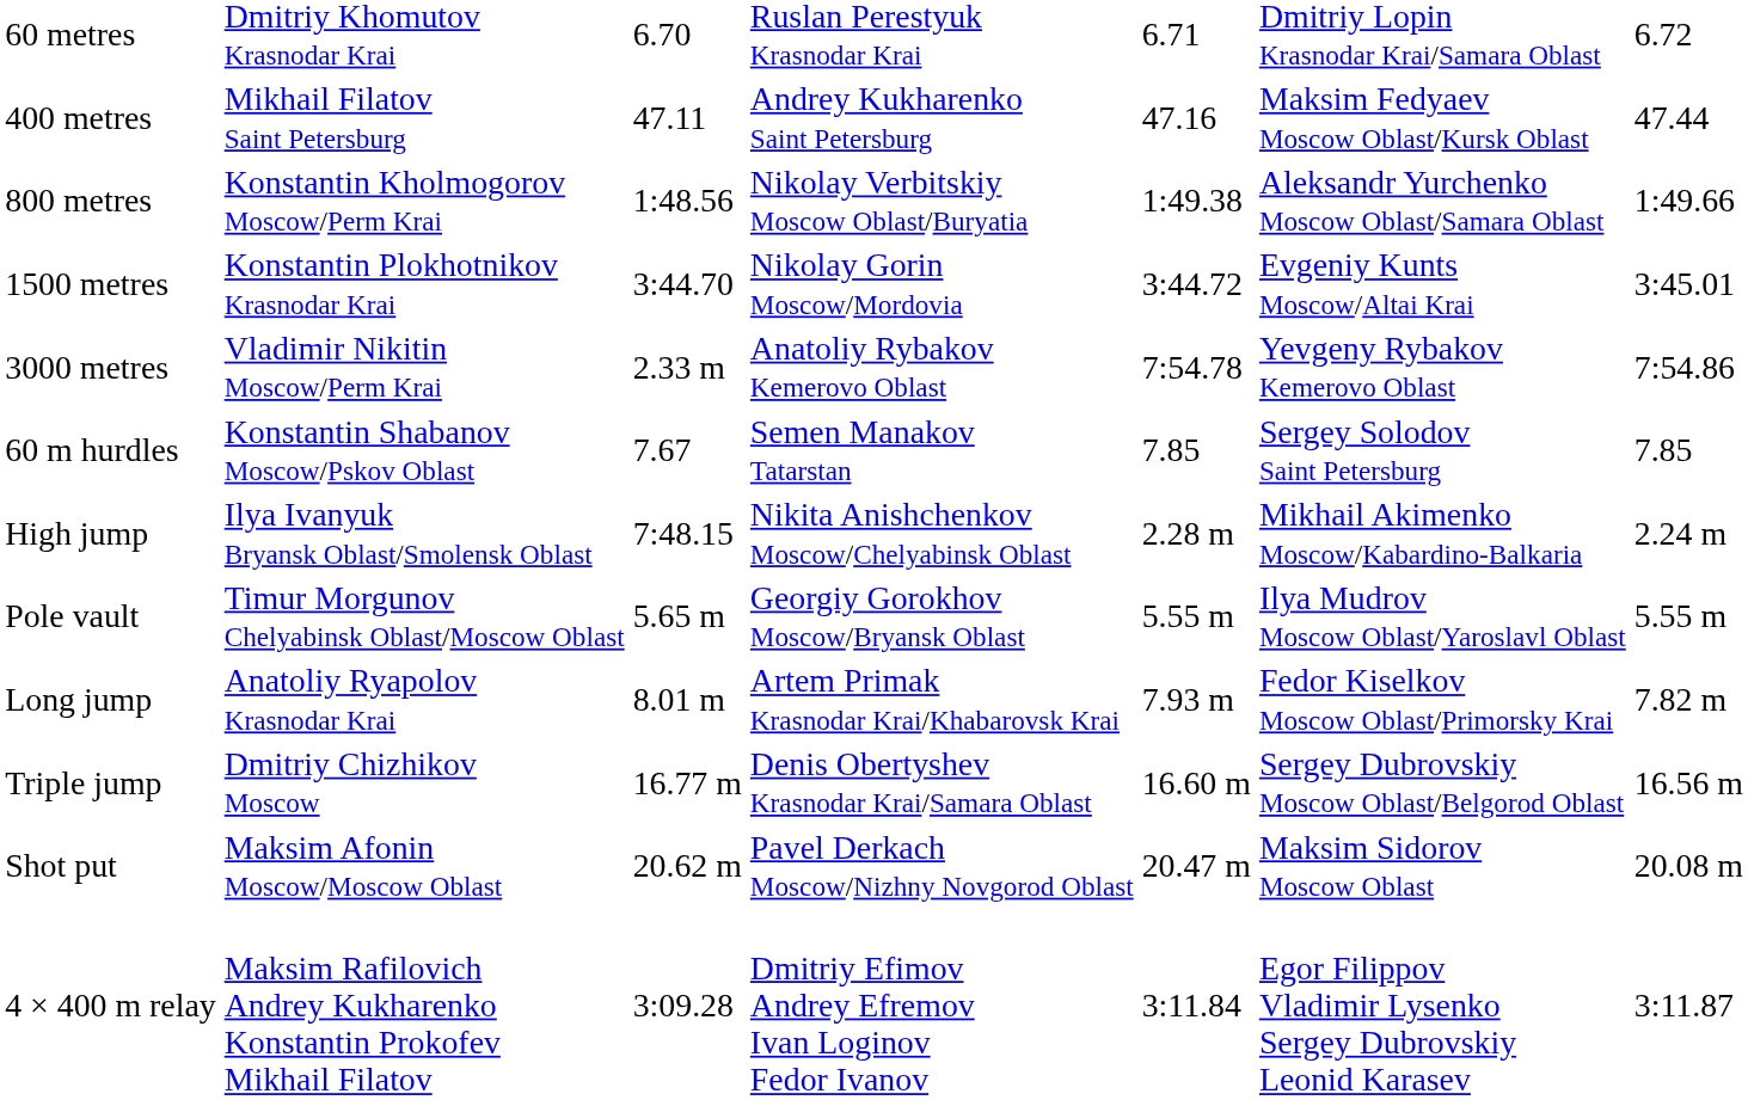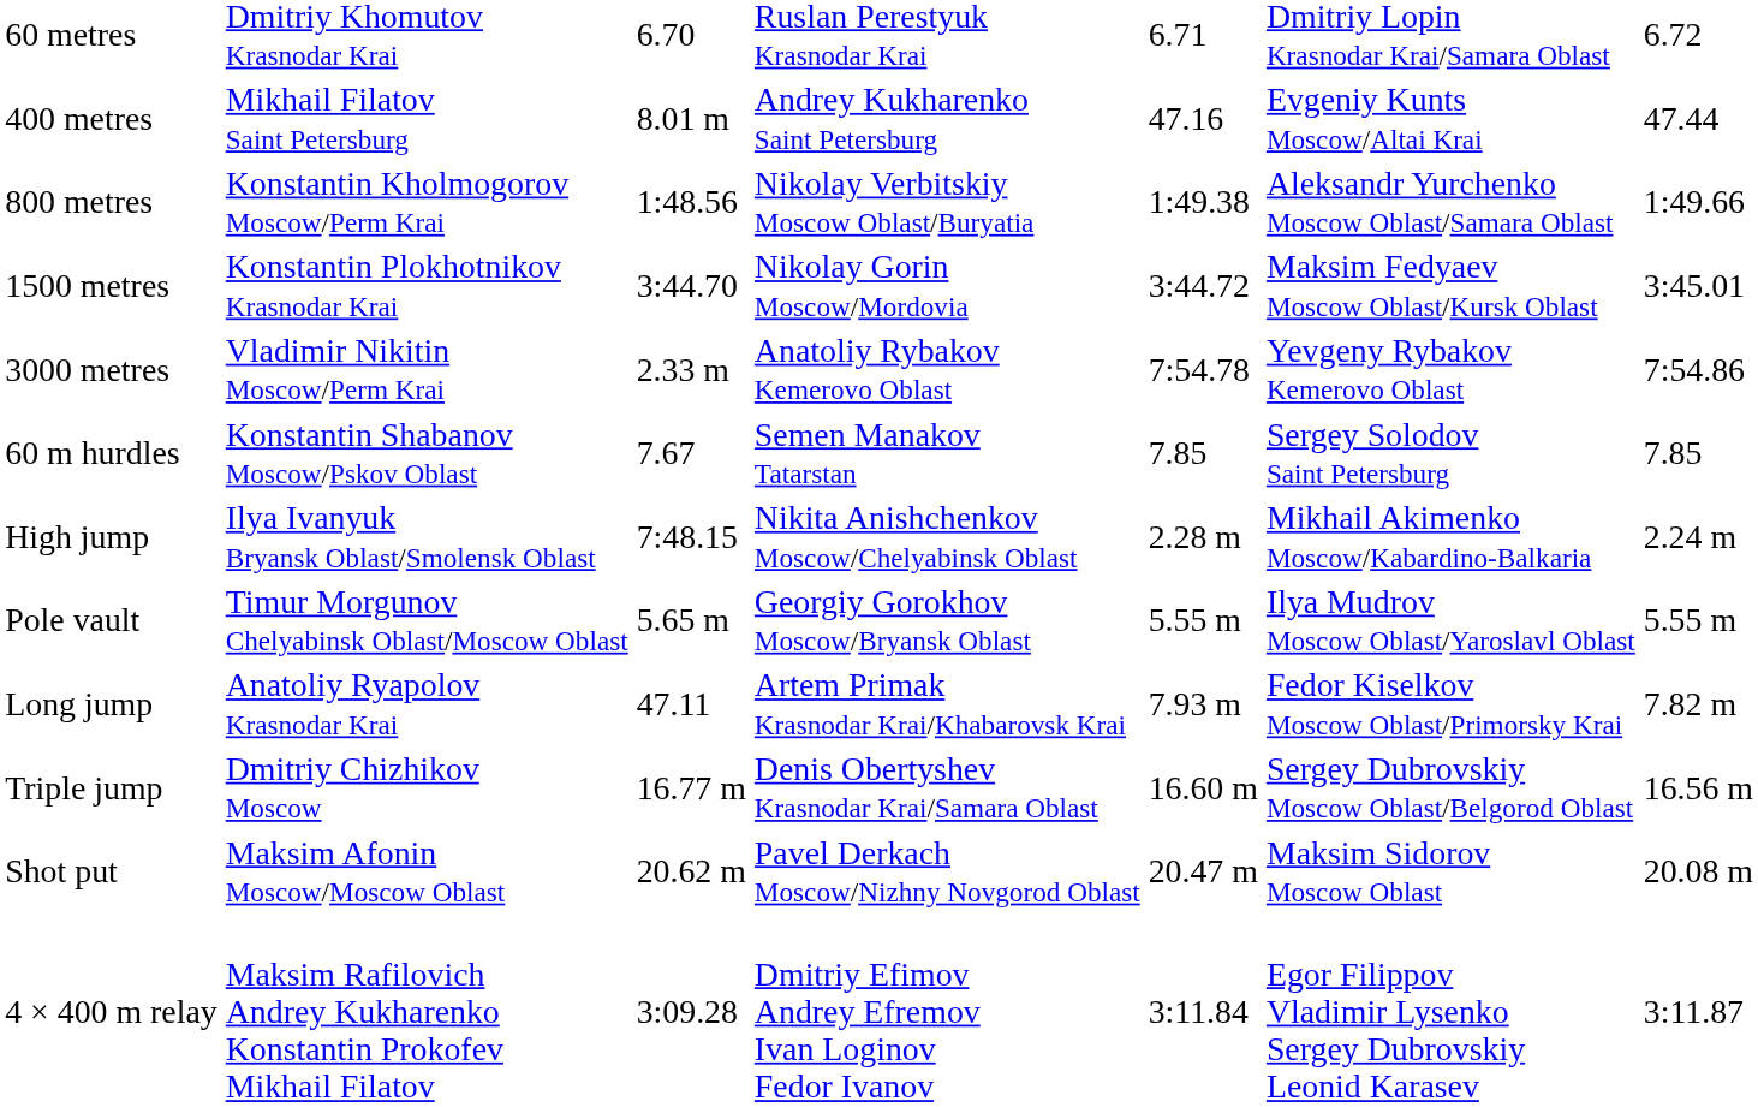 <table>
 <tr>
 <td>60 metres</td>
 <td><a href='#'>Dmitriy Khomutov</a><br><small><a href='#'>Krasnodar Krai</a></small></td>
 <td>6.70</td>
 <td><a href='#'>Ruslan Perestyuk</a><br><small><a href='#'>Krasnodar Krai</a></small></td>
 <td>6.71</td>
 <td><a href='#'>Dmitriy Lopin</a><br><small><a href='#'>Krasnodar Krai</a>/<a href='#'>Samara Oblast</a></small></td>
 <td>6.72</td>
 </tr>
 <tr>
 <td>400 metres</td>
 <td><a href='#'>Mikhail Filatov</a><br><small><a href='#'>Saint Petersburg</a></small></td>
-<td>47.11</td>
+<td>8.01 m</td>
 <td><a href='#'>Andrey Kukharenko</a><br><small><a href='#'>Saint Petersburg</a></small></td>
 <td>47.16</td>
-<td><a href='#'>Maksim Fedyaev</a><br><small><a href='#'>Moscow Oblast</a>/<a href='#'>Kursk Oblast</a></small></td>
+<td><a href='#'>Evgeniy Kunts</a><br><small><a href='#'>Moscow</a>/<a href='#'>Altai Krai</a></small></td>
 <td>47.44</td>
 </tr>
 <tr>
 <td>800 metres</td>
 <td><a href='#'>Konstantin Kholmogorov</a><br><small><a href='#'>Moscow</a>/<a href='#'>Perm Krai</a></small></td>
 <td>1:48.56</td>
 <td><a href='#'>Nikolay Verbitskiy</a><br><small><a href='#'>Moscow Oblast</a>/<a href='#'>Buryatia</a></small></td>
 <td>1:49.38</td>
 <td><a href='#'>Aleksandr Yurchenko</a><br><small><a href='#'>Moscow Oblast</a>/<a href='#'>Samara Oblast</a></small></td>
 <td>1:49.66</td>
 </tr>
 <tr>
 <td>1500 metres</td>
 <td><a href='#'>Konstantin Plokhotnikov</a><br><small><a href='#'>Krasnodar Krai</a></small></td>
 <td>3:44.70</td>
 <td><a href='#'>Nikolay Gorin</a><br><small><a href='#'>Moscow</a>/<a href='#'>Mordovia</a></small></td>
 <td>3:44.72</td>
-<td><a href='#'>Evgeniy Kunts</a><br><small><a href='#'>Moscow</a>/<a href='#'>Altai Krai</a></small></td>
+<td><a href='#'>Maksim Fedyaev</a><br><small><a href='#'>Moscow Oblast</a>/<a href='#'>Kursk Oblast</a></small></td>
 <td>3:45.01</td>
 </tr>
 <tr>
 <td>3000 metres</td>
 <td><a href='#'>Vladimir Nikitin</a><br><small><a href='#'>Moscow</a>/<a href='#'>Perm Krai</a></small></td>
 <td>2.33 m</td>
 <td><a href='#'>Anatoliy Rybakov</a><br><small><a href='#'>Kemerovo Oblast</a></small></td>
 <td>7:54.78</td>
 <td><a href='#'>Yevgeny Rybakov</a><br><small><a href='#'>Kemerovo Oblast</a></small></td>
 <td>7:54.86</td>
 </tr>
 <tr>
 <td>60 m hurdles</td>
 <td><a href='#'>Konstantin Shabanov</a><br><small><a href='#'>Moscow</a>/<a href='#'>Pskov Oblast</a></small></td>
 <td>7.67</td>
 <td><a href='#'>Semen Manakov</a><br><small><a href='#'>Tatarstan</a></small></td>
 <td>7.85</td>
 <td><a href='#'>Sergey Solodov</a><br><small><a href='#'>Saint Petersburg</a></small></td>
 <td>7.85</td>
 </tr>
 <tr>
 <td>High jump</td>
 <td><a href='#'>Ilya Ivanyuk</a><br><small><a href='#'>Bryansk Oblast</a>/<a href='#'>Smolensk Oblast</a></small></td>
 <td>7:48.15</td>
 <td><a href='#'>Nikita Anishchenkov</a><br><small><a href='#'>Moscow</a>/<a href='#'>Chelyabinsk Oblast</a></small></td>
 <td>2.28 m</td>
 <td><a href='#'>Mikhail Akimenko</a><br><small><a href='#'>Moscow</a>/<a href='#'>Kabardino-Balkaria</a></small></td>
 <td>2.24 m</td>
 </tr>
 <tr>
 <td>Pole vault</td>
 <td><a href='#'>Timur Morgunov</a><br><small><a href='#'>Chelyabinsk Oblast</a>/<a href='#'>Moscow Oblast</a></small></td>
 <td>5.65 m</td>
 <td><a href='#'>Georgiy Gorokhov</a><br><small><a href='#'>Moscow</a>/<a href='#'>Bryansk Oblast</a></small></td>
 <td>5.55 m</td>
 <td><a href='#'>Ilya Mudrov</a><br><small><a href='#'>Moscow Oblast</a>/<a href='#'>Yaroslavl Oblast</a></small></td>
 <td>5.55 m</td>
 </tr>
 <tr>
 <td>Long jump</td>
 <td><a href='#'>Anatoliy Ryapolov</a><br><small><a href='#'>Krasnodar Krai</a></small></td>
-<td>8.01 m</td>
+<td>47.11</td>
 <td><a href='#'>Artem Primak</a><br><small><a href='#'>Krasnodar Krai</a>/<a href='#'>Khabarovsk Krai</a></small></td>
 <td>7.93 m</td>
 <td><a href='#'>Fedor Kiselkov</a><br><small><a href='#'>Moscow Oblast</a>/<a href='#'>Primorsky Krai</a></small></td>
 <td>7.82 m</td>
 </tr>
 <tr>
 <td>Triple jump</td>
 <td><a href='#'>Dmitriy Chizhikov</a><br><small><a href='#'>Moscow</a></small></td>
 <td>16.77 m</td>
 <td><a href='#'>Denis Obertyshev</a><br><small><a href='#'>Krasnodar Krai</a>/<a href='#'>Samara Oblast</a></small></td>
 <td>16.60 m</td>
 <td><a href='#'>Sergey Dubrovskiy</a><br><small><a href='#'>Moscow Oblast</a>/<a href='#'>Belgorod Oblast</a></small></td>
 <td>16.56 m</td>
 </tr>
 <tr>
 <td>Shot put</td>
 <td><a href='#'>Maksim Afonin</a><br><small><a href='#'>Moscow</a>/<a href='#'>Moscow Oblast</a></small></td>
 <td>20.62 m</td>
 <td><a href='#'>Pavel Derkach</a><br><small><a href='#'>Moscow</a>/<a href='#'>Nizhny Novgorod Oblast</a></small></td>
 <td>20.47 m</td>
 <td><a href='#'>Maksim Sidorov</a><br><small><a href='#'>Moscow Oblast</a></small></td>
 <td>20.08 m</td>
 </tr>
 <tr>
 <td>4 × 400 m relay</td>
 <td><br><a href='#'>Maksim Rafilovich</a><br><a href='#'>Andrey Kukharenko</a><br><a href='#'>Konstantin Prokofev</a><br><a href='#'>Mikhail Filatov</a></td>
 <td>3:09.28</td>
 <td><br><a href='#'>Dmitriy Efimov</a><br><a href='#'>Andrey Efremov</a><br><a href='#'>Ivan Loginov</a><br><a href='#'>Fedor Ivanov</a></td>
 <td>3:11.84</td>
 <td><br><a href='#'>Egor Filippov</a><br><a href='#'>Vladimir Lysenko</a><br><a href='#'>Sergey Dubrovskiy</a><br><a href='#'>Leonid Karasev</a></td>
 <td>3:11.87</td>
 </tr>
 </table>
